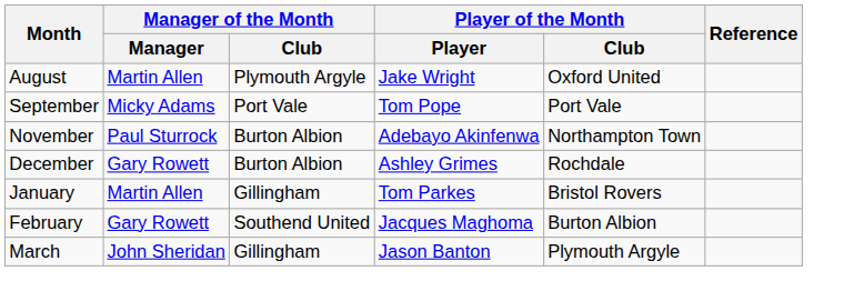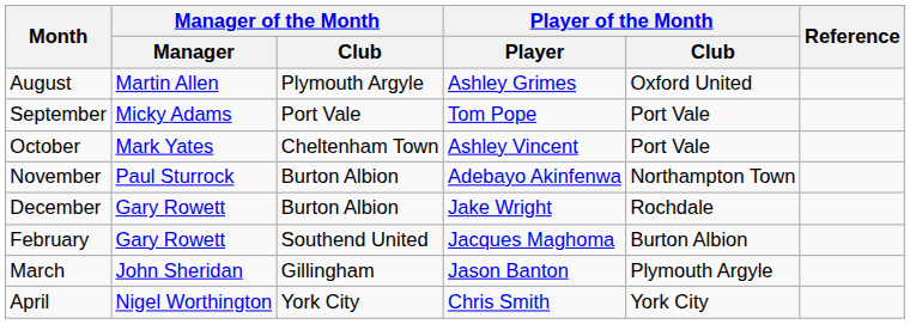 <table class="wikitable">
 <tr>
 <th rowspan="2">Month</th>
 <th colspan="2"><a href='#'>Manager of the Month</a></th>
 <th colspan="2"><a href='#'>Player of the Month</a></th>
 <th rowspan="2">Reference</th>
 </tr>
 <tr>
 <th>Manager</th>
 <th>Club</th>
 <th>Player</th>
 <th>Club</th>
 </tr>
 <tr>
 <td>August</td>
 <td><a href='#'>Martin Allen</a></td>
 <td>Plymouth Argyle</td>
-<td><a href='#'>Jake Wright</a></td>
+<td><a href='#'>Ashley Grimes</a></td>
 <td>Oxford United</td>
 <td align=center></td>
 </tr>
 <tr>
 <td>September</td>
 <td><a href='#'>Micky Adams</a></td>
 <td>Port Vale</td>
 <td><a href='#'>Tom Pope</a></td>
+<td>Port Vale</td>
+<td align=center></td>
+</tr>
+<tr>
+<td>October</td>
+<td><a href='#'>Mark Yates</a></td>
+<td>Cheltenham Town</td>
+<td><a href='#'>Ashley Vincent</a></td>
 <td>Port Vale</td>
 <td align=center></td>
 </tr>
 <tr>
 <td>November</td>
 <td><a href='#'>Paul Sturrock</a></td>
 <td>Burton Albion</td>
 <td><a href='#'>Adebayo Akinfenwa</a></td>
 <td>Northampton Town</td>
 <td align=center></td>
 </tr>
 <tr>
 <td>December</td>
 <td><a href='#'>Gary Rowett</a></td>
 <td>Burton Albion</td>
-<td><a href='#'>Ashley Grimes</a></td>
+<td><a href='#'>Jake Wright</a></td>
 <td>Rochdale</td>
-<td align=center></td>
-</tr>
-<tr>
-<td>January</td>
-<td><a href='#'>Martin Allen</a></td>
-<td>Gillingham</td>
-<td><a href='#'>Tom Parkes</a></td>
-<td>Bristol Rovers</td>
 <td align=center></td>
 </tr>
 <tr>
 <td>February</td>
 <td><a href='#'>Gary Rowett</a></td>
 <td>Southend United</td>
 <td><a href='#'>Jacques Maghoma</a></td>
 <td>Burton Albion</td>
 <td align=center></td>
 </tr>
 <tr>
 <td>March</td>
 <td><a href='#'>John Sheridan</a></td>
 <td>Gillingham</td>
 <td><a href='#'>Jason Banton</a></td>
 <td>Plymouth Argyle</td>
 <td align=center></td>
 </tr>
+<tr>
+<td>April</td>
+<td><a href='#'>Nigel Worthington</a></td>
+<td>York City</td>
+<td><a href='#'>Chris Smith</a></td>
+<td>York City</td>
+<td align=center></td>
+</tr>
 </table>
